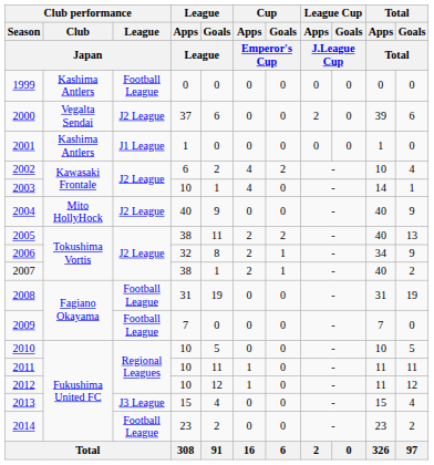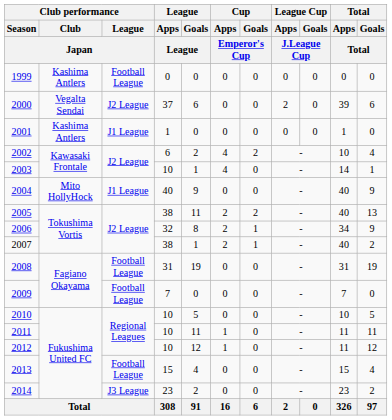 <table class="wikitable" style="text-align:center;">
 <tr>
 <th colspan=3>Club performance</th>
 <th colspan=2>League</th>
 <th colspan=2>Cup</th>
 <th colspan=2>League Cup</th>
 <th colspan=2>Total</th>
 </tr>
 <tr>
 <th>Season</th>
 <th>Club</th>
 <th>League</th>
 <th>Apps</th>
 <th>Goals</th>
 <th>Apps</th>
 <th>Goals</th>
 <th>Apps</th>
 <th>Goals</th>
 <th>Apps</th>
 <th>Goals</th>
 </tr>
 <tr>
 <th colspan=3>Japan</th>
 <th colspan=2>League</th>
 <th colspan=2><a href='#'>Emperor's Cup</a></th>
 <th colspan=2><a href='#'>J.League Cup</a></th>
 <th colspan=2>Total</th>
 </tr>
 <tr>
 <td><a href='#'>1999</a></td>
 <td><a href='#'>Kashima Antlers</a></td>
 <td><a href='#'>Football League</a></td>
 <td>0</td>
 <td>0</td>
 <td>0</td>
 <td>0</td>
 <td>0</td>
 <td>0</td>
 <td>0</td>
 <td>0</td>
 </tr>
 <tr>
 <td><a href='#'>2000</a></td>
 <td><a href='#'>Vegalta Sendai</a></td>
 <td><a href='#'>J2 League</a></td>
 <td>37</td>
 <td>6</td>
 <td>0</td>
 <td>0</td>
 <td>2</td>
 <td>0</td>
 <td>39</td>
 <td>6</td>
 </tr>
 <tr>
 <td><a href='#'>2001</a></td>
 <td><a href='#'>Kashima Antlers</a></td>
 <td><a href='#'>J1 League</a></td>
 <td>1</td>
 <td>0</td>
 <td>0</td>
 <td>0</td>
 <td>0</td>
 <td>0</td>
 <td>1</td>
 <td>0</td>
 </tr>
 <tr>
 <td><a href='#'>2002</a></td>
 <td rowspan="2"><a href='#'>Kawasaki Frontale</a></td>
 <td rowspan="2"><a href='#'>J2 League</a></td>
 <td>6</td>
 <td>2</td>
 <td>4</td>
 <td>2</td>
 <td colspan="2">-</td>
 <td>10</td>
 <td>4</td>
 </tr>
 <tr>
 <td><a href='#'>2003</a></td>
 <td>10</td>
 <td>1</td>
 <td>4</td>
 <td>0</td>
 <td colspan="2">-</td>
 <td>14</td>
 <td>1</td>
 </tr>
 <tr>
 <td><a href='#'>2004</a></td>
 <td><a href='#'>Mito HollyHock</a></td>
-<td><a href='#'>J2 League</a></td>
+<td><a href='#'>J1 League</a></td>
 <td>40</td>
 <td>9</td>
 <td>0</td>
 <td>0</td>
 <td colspan="2">-</td>
 <td>40</td>
 <td>9</td>
 </tr>
 <tr>
 <td><a href='#'>2005</a></td>
 <td rowspan="3"><a href='#'>Tokushima Vortis</a></td>
 <td rowspan="3"><a href='#'>J2 League</a></td>
 <td>38</td>
 <td>11</td>
 <td>2</td>
 <td>2</td>
 <td colspan="2">-</td>
 <td>40</td>
 <td>13</td>
 </tr>
 <tr>
 <td><a href='#'>2006</a></td>
 <td>32</td>
 <td>8</td>
 <td>2</td>
 <td>1</td>
 <td colspan="2">-</td>
 <td>34</td>
 <td>9</td>
 </tr>
 <tr>
 <td>2007</td>
 <td>38</td>
 <td>1</td>
 <td>2</td>
 <td>1</td>
 <td colspan="2">-</td>
 <td>40</td>
 <td>2</td>
 </tr>
 <tr>
 <td><a href='#'>2008</a></td>
 <td rowspan="2"><a href='#'>Fagiano Okayama</a></td>
 <td><a href='#'>Football League</a></td>
 <td>31</td>
 <td>19</td>
 <td>0</td>
 <td>0</td>
 <td colspan="2">-</td>
 <td>31</td>
 <td>19</td>
 </tr>
 <tr>
 <td><a href='#'>2009</a></td>
 <td><a href='#'>Football League</a></td>
 <td>7</td>
 <td>0</td>
 <td>0</td>
 <td>0</td>
 <td colspan="2">-</td>
 <td>7</td>
 <td>0</td>
 </tr>
 <tr>
 <td><a href='#'>2010</a></td>
 <td rowspan="5"><a href='#'>Fukushima United FC</a></td>
 <td rowspan="3"><a href='#'>Regional Leagues</a></td>
 <td>10</td>
 <td>5</td>
 <td>0</td>
 <td>0</td>
 <td colspan="2">-</td>
 <td>10</td>
 <td>5</td>
 </tr>
 <tr>
 <td><a href='#'>2011</a></td>
 <td>10</td>
 <td>11</td>
 <td>1</td>
 <td>0</td>
 <td colspan="2">-</td>
 <td>11</td>
 <td>11</td>
 </tr>
 <tr>
 <td><a href='#'>2012</a></td>
 <td>10</td>
 <td>12</td>
 <td>1</td>
 <td>0</td>
 <td colspan="2">-</td>
 <td>11</td>
 <td>12</td>
 </tr>
 <tr>
 <td><a href='#'>2013</a></td>
-<td><a href='#'>J3 League</a></td>
+<td><a href='#'>Football League</a></td>
 <td>15</td>
 <td>4</td>
 <td>0</td>
 <td>0</td>
 <td colspan="2">-</td>
 <td>15</td>
 <td>4</td>
 </tr>
 <tr>
 <td><a href='#'>2014</a></td>
-<td><a href='#'>Football League</a></td>
+<td><a href='#'>J3 League</a></td>
 <td>23</td>
 <td>2</td>
 <td>0</td>
 <td>0</td>
 <td colspan="2">-</td>
 <td>23</td>
 <td>2</td>
 </tr>
 <tr>
 <th colspan=3>Total</th>
 <th>308</th>
 <th>91</th>
 <th>16</th>
 <th>6</th>
 <th>2</th>
 <th>0</th>
 <th>326</th>
 <th>97</th>
 </tr>
 </table>
